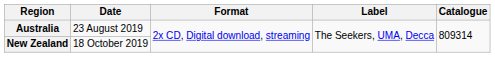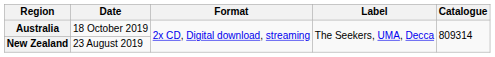 <table class="wikitable plainrowheaders">
 <tr>
 <th scope="col">Region</th>
 <th scope="col">Date</th>
 <th scope="col">Format</th>
 <th scope="col">Label</th>
 <th scope="col">Catalogue</th>
 </tr>
 <tr>
 <th scope="row">Australia</th>
-<td>23 August 2019</td>
+<td>18 October 2019</td>
 <td rowspan="2"><a href='#'>2x CD</a>, <a href='#'>Digital download</a>, <a href='#'>streaming</a></td>
 <td rowspan="2">The Seekers, <a href='#'>UMA</a>, <a href='#'>Decca</a></td>
 <td rowspan="2">809314</td>
 </tr>
 <tr>
 <th scope="row">New Zealand</th>
-<td>18 October 2019</td>
+<td>23 August 2019</td>
 </tr>
 </table>
